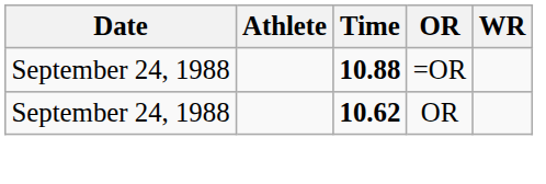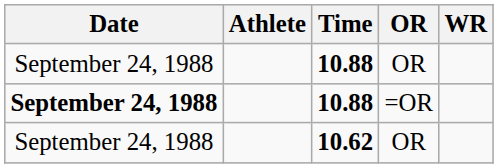 <table class=wikitable style=text-align:center>
 <tr>
 <th>Date</th>
 <th>Athlete</th>
 <th>Time</th>
 <th>OR</th>
 <th>WR</th>
 </tr>
 <tr>
 <td>September 24, 1988</td>
+<td align=left></td>
+<td><strong>10.88</strong></td>
+<td>OR</td>
+<td></td>
+</tr>
+<tr>
+<td><strong>September 24, 1988</strong></td>
 <td align=left></td>
 <td><strong>10.88</strong></td>
 <td>=OR</td>
 <td></td>
 </tr>
 <tr>
 <td>September 24, 1988</td>
 <td align=left></td>
 <td><strong>10.62</strong></td>
 <td>OR</td>
 <td></td>
 </tr>
 </table>
